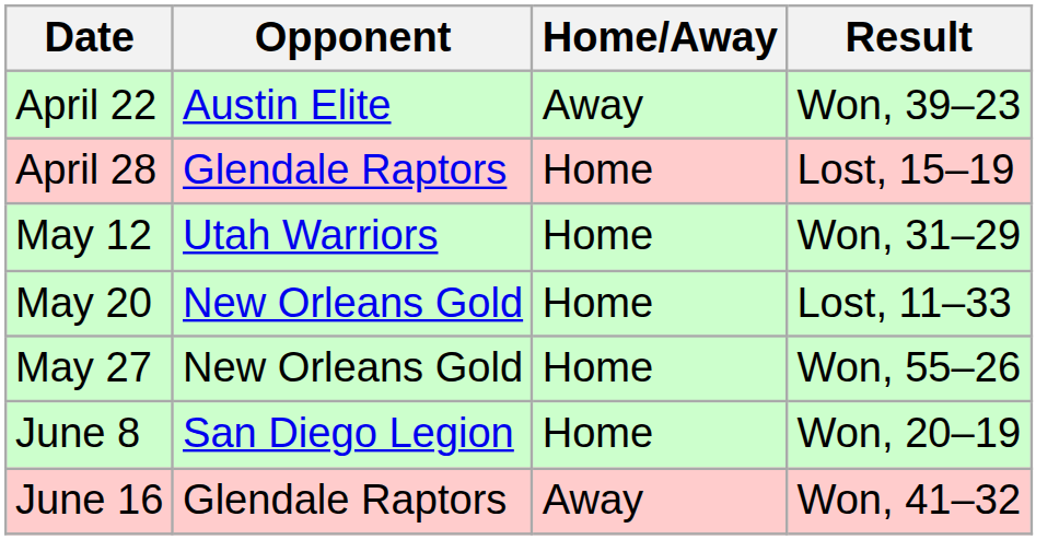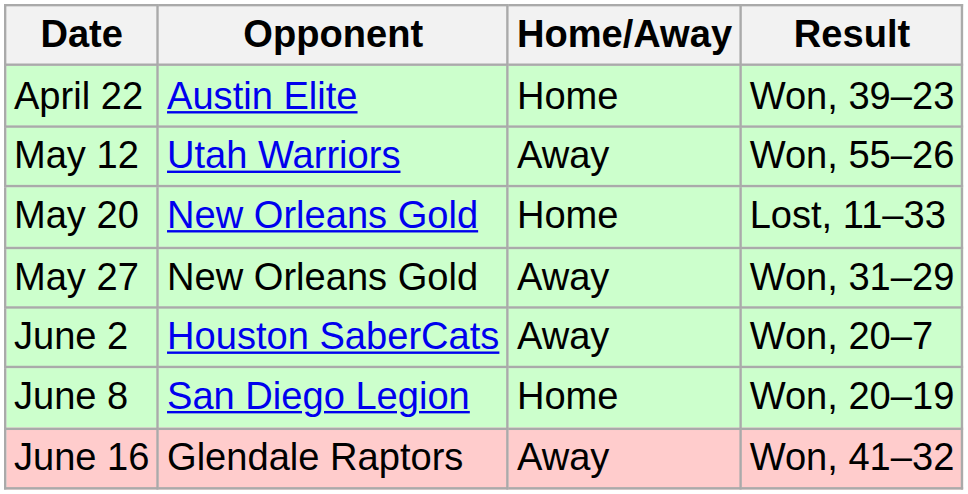 <table class="wikitable">
 <tr>
 <th>Date</th>
 <th>Opponent</th>
 <th>Home/Away</th>
 <th>Result</th>
 </tr>
 <tr bgcolor="#CCFFCC">
 <td>April 22</td>
 <td><a href='#'>Austin Elite</a></td>
-<td>Away</td>
+<td>Home</td>
 <td>Won, 39–23</td>
-</tr>
-<tr bgcolor="#FFCCCC">
-<td>April 28</td>
-<td><a href='#'>Glendale Raptors</a></td>
-<td>Home</td>
-<td>Lost, 15–19</td>
 </tr>
 <tr bgcolor="#CCFFCC">
 <td>May 12</td>
 <td><a href='#'>Utah Warriors</a></td>
-<td>Home</td>
-<td>Won, 31–29</td>
+<td>Away</td>
+<td>Won, 55–26</td>
 </tr>
 <tr bgcolor="#CCFFCC">
 <td>May 20</td>
 <td><a href='#'>New Orleans Gold</a></td>
 <td>Home</td>
 <td>Lost, 11–33</td>
 </tr>
 <tr bgcolor="#CCFFCC">
 <td>May 27</td>
 <td>New Orleans Gold</td>
-<td>Home</td>
-<td>Won, 55–26</td>
+<td>Away</td>
+<td>Won, 31–29</td>
+</tr>
+<tr bgcolor="#CCFFCC">
+<td>June 2</td>
+<td><a href='#'>Houston SaberCats</a></td>
+<td>Away</td>
+<td>Won, 20–7</td>
 </tr>
 <tr bgcolor="#CCFFCC">
 <td>June 8</td>
 <td><a href='#'>San Diego Legion</a></td>
 <td>Home</td>
 <td>Won, 20–19</td>
 </tr>
 <tr bgcolor="#FFCCCC">
 <td>June 16</td>
 <td>Glendale Raptors</td>
 <td>Away</td>
 <td>Won, 41–32</td>
 </tr>
 </table>
